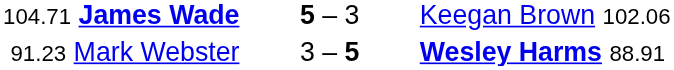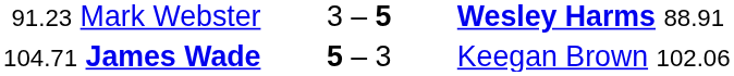 <table style="text-align:center">
 <tr>
 <th width=223></th>
 <th width=100></th>
 <th width=223></th>
 </tr>
 <tr>
+<td align=right><small>91.23</small> <a href='#'>Mark Webster</a> </td>
+<td>3 – <strong>5</strong></td>
+<td align=left> <strong><a href='#'>Wesley Harms</a></strong> <small>88.91</small></td>
+</tr>
+<tr>
 <td align=right><small>104.71</small> <strong><a href='#'>James Wade</a></strong> </td>
 <td><strong>5</strong> – 3</td>
 <td align=left> <a href='#'>Keegan Brown</a> <small>102.06</small></td>
 </tr>
-<tr>
-<td align=right><small>91.23</small> <a href='#'>Mark Webster</a> </td>
-<td>3 – <strong>5</strong></td>
-<td align=left> <strong><a href='#'>Wesley Harms</a></strong> <small>88.91</small></td>
-</tr>
 </table>
